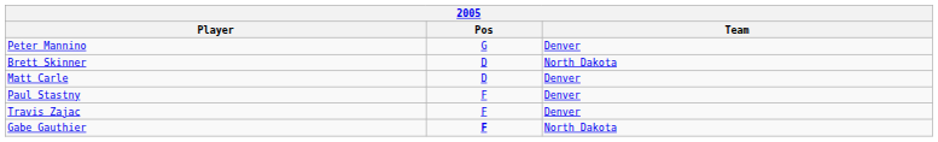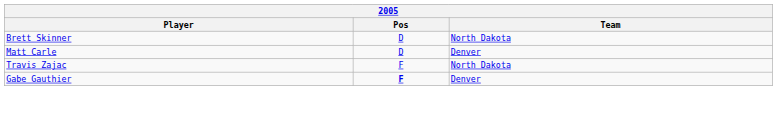 <table class="wikitable" width=95%>
 <tr>
 <th colspan=3><a href='#'>2005</a></th>
 </tr>
 <tr>
 <th>Player</th>
 <th>Pos</th>
 <th>Team</th>
-</tr>
-<tr>
-<td><a href='#'>Peter Mannino</a></td>
-<td style="text-align:center;"><a href='#'>G</a></td>
-<td><a href='#'>Denver</a></td>
 </tr>
 <tr>
 <td><a href='#'>Brett Skinner</a></td>
 <td style="text-align:center;"><a href='#'>D</a></td>
 <td><a href='#'>North Dakota</a></td>
 </tr>
 <tr>
 <td><a href='#'>Matt Carle</a></td>
 <td style="text-align:center;"><a href='#'>D</a></td>
 <td><a href='#'>Denver</a></td>
 </tr>
 <tr>
-<td><a href='#'>Paul Stastny</a></td>
-<td style="text-align:center;"><a href='#'>F</a></td>
-<td><a href='#'>Denver</a></td>
-</tr>
-<tr>
 <td><a href='#'>Travis Zajac</a></td>
 <td style="text-align:center;"><a href='#'>F</a></td>
-<td><a href='#'>Denver</a></td>
+<td><a href='#'>North Dakota</a></td>
 </tr>
 <tr>
 <td><a href='#'>Gabe Gauthier</a></td>
 <td style="text-align:center;"><strong><a href='#'>F</a></strong></td>
-<td><a href='#'>North Dakota</a></td>
+<td><a href='#'>Denver</a></td>
 </tr>
 </table>
